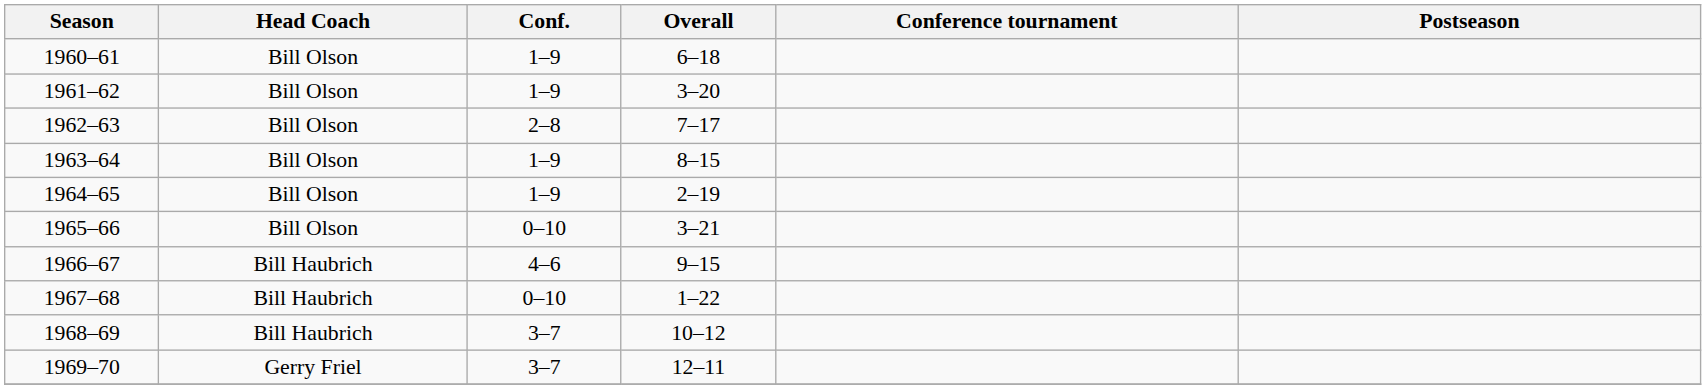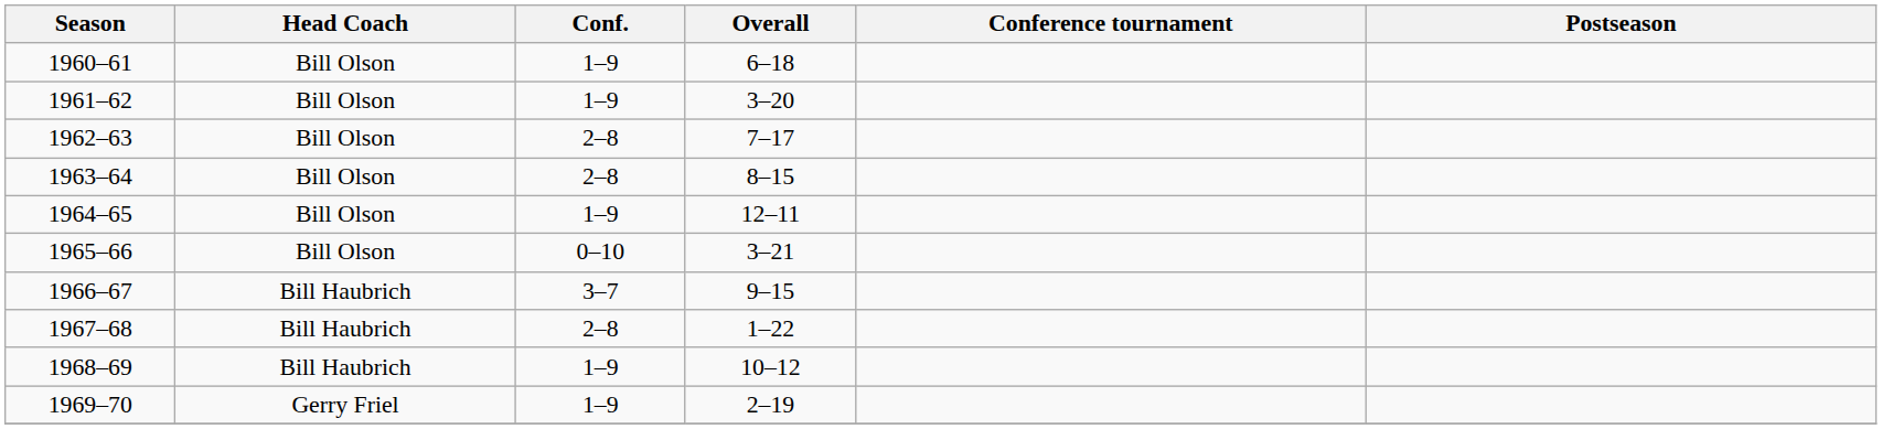 <table class="wikitable" style="text-align:center">
 <tr>
 <th bgcolor="#003591" width="5%">Season</th>
 <th bgcolor="#003591" width="10%">Head Coach</th>
 <th bgcolor="#003591" width="5%">Conf.</th>
 <th bgcolor="#003591" width="5%">Overall</th>
 <th bgcolor="#003591" width="15%">Conference tournament</th>
 <th bgcolor="#003591" width="15%">Postseason</th>
 </tr>
 <tr>
 <td>1960–61</td>
 <td>Bill Olson</td>
 <td>1–9</td>
 <td>6–18</td>
 <td></td>
 <td></td>
 </tr>
 <tr>
 <td>1961–62</td>
 <td>Bill Olson</td>
 <td>1–9</td>
 <td>3–20</td>
 <td></td>
 <td></td>
 </tr>
 <tr>
 <td>1962–63</td>
 <td>Bill Olson</td>
 <td>2–8</td>
 <td>7–17</td>
 <td></td>
 <td></td>
 </tr>
 <tr>
 <td>1963–64</td>
 <td>Bill Olson</td>
-<td>1–9</td>
+<td>2–8</td>
 <td>8–15</td>
 <td></td>
 <td></td>
 </tr>
 <tr>
 <td>1964–65</td>
 <td>Bill Olson</td>
 <td>1–9</td>
-<td>2–19</td>
+<td>12–11</td>
 <td></td>
 <td></td>
 </tr>
 <tr>
 <td>1965–66</td>
 <td>Bill Olson</td>
 <td>0–10</td>
 <td>3–21</td>
 <td></td>
 <td></td>
 </tr>
 <tr>
 <td>1966–67</td>
 <td>Bill Haubrich</td>
-<td>4–6</td>
+<td>3–7</td>
 <td>9–15</td>
 <td></td>
 <td></td>
 </tr>
 <tr>
 <td>1967–68</td>
 <td>Bill Haubrich</td>
-<td>0–10</td>
+<td>2–8</td>
 <td>1–22</td>
 <td></td>
 <td></td>
 </tr>
 <tr>
 <td>1968–69</td>
 <td>Bill Haubrich</td>
-<td>3–7</td>
+<td>1–9</td>
 <td>10–12</td>
 <td></td>
 <td></td>
 </tr>
 <tr>
 <td>1969–70</td>
 <td>Gerry Friel</td>
-<td>3–7</td>
-<td>12–11</td>
+<td>1–9</td>
+<td>2–19</td>
 <td></td>
 <td></td>
 </tr>
 <tr>
 </tr>
 </table>
